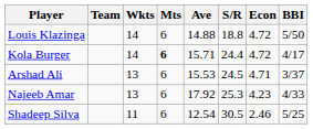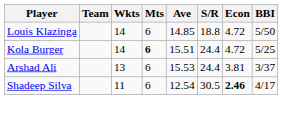 <table class="wikitable">
 <tr>
 <th>Player</th>
 <th>Team</th>
 <th>Wkts</th>
 <th>Mts</th>
 <th>Ave</th>
 <th>S/R</th>
 <th>Econ</th>
 <th>BBI</th>
 </tr>
 <tr>
 <td><a href='#'>Louis Klazinga</a></td>
 <td></td>
 <td>14</td>
 <td>6</td>
-<td>14.88</td>
+<td>14.85</td>
 <td>18.8</td>
 <td>4.72</td>
 <td>5/50</td>
 </tr>
 <tr>
 <td><a href='#'>Kola Burger</a></td>
 <td></td>
 <td>14</td>
 <td><strong>6</strong></td>
-<td>15.71</td>
+<td>15.51</td>
 <td>24.4</td>
 <td>4.72</td>
-<td>4/17</td>
+<td>5/25</td>
 </tr>
 <tr>
 <td><a href='#'>Arshad Ali</a></td>
 <td></td>
 <td>13</td>
 <td>6</td>
 <td>15.53</td>
-<td>24.5</td>
-<td>4.71</td>
+<td>24.4</td>
+<td>3.81</td>
 <td>3/37</td>
-</tr>
-<tr>
-<td><a href='#'>Najeeb Amar</a></td>
-<td></td>
-<td>13</td>
-<td>6</td>
-<td>17.92</td>
-<td>25.3</td>
-<td>4.23</td>
-<td>4/33</td>
 </tr>
 <tr>
 <td><a href='#'>Shadeep Silva</a></td>
 <td></td>
 <td>11</td>
 <td>6</td>
 <td>12.54</td>
 <td>30.5</td>
-<td>2.46</td>
-<td>5/25</td>
+<td><strong>2.46</strong></td>
+<td>4/17</td>
 </tr>
 </table>
